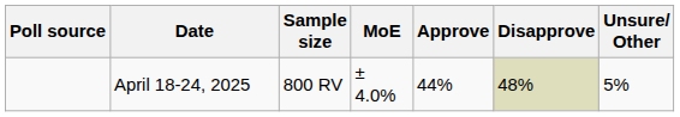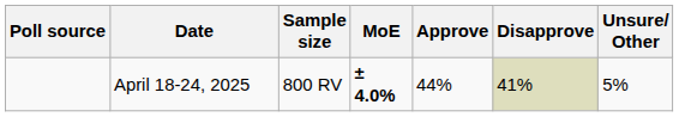 <table class="wikitable sortable mw-datatable defaultcenter col1left col2left col3left sticky-table-head sticky-table-col1" style="line-height:20px;">
 <tr>
 <th>Poll source</th>
 <th style=width:9em;>Date</th>
 <th>Sample<br>size</th>
 <th style=width:3em;>MoE</th>
 <th>Approve</th>
 <th>Disapprove</th>
 <th>Unsure/<br>Other</th>
 </tr>
 <tr>
 <td></td>
 <td>April 18-24, 2025</td>
 <td>800 RV</td>
-<td>± 4.0%</td>
+<td><strong>± 4.0%</strong></td>
 <td>44%</td>
-<td style="background:#DEDEBD;">48%</td>
+<td style="background:#DEDEBD;">41%</td>
 <td>5%</td>
 </tr>
 </table>
